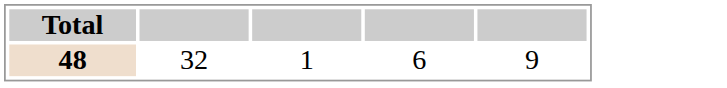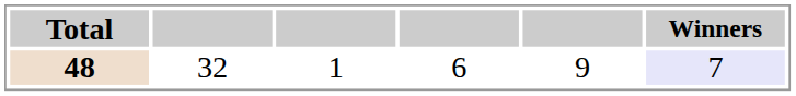 <table style="border: 1px solid #999; background-color:#FFFFFF; line-height:16px; text-align:center">
 <tr>
 <th width="70" style="background-color: #ccc;">Total</th>
 <th width="60" style="background-color: #ccc;"><small></small></th>
 <th width="60" style="background-color: #ccc;"><small></small></th>
 <th width="60" style="background-color: #ccc;"><small></small></th>
 <th width="60" style="background-color: #ccc;"><small></small></th>
+<th width="70" style="background-color: #ccc;"><small>Winners</small></th>
 </tr>
 <tr>
 <td bgcolor="#EFDECD"><strong>48</strong></td>
 <td>32</td>
 <td>1</td>
 <td>6</td>
 <td>9</td>
+<td bgcolor="#E6E6FA">7</td>
 </tr>
 </table>
